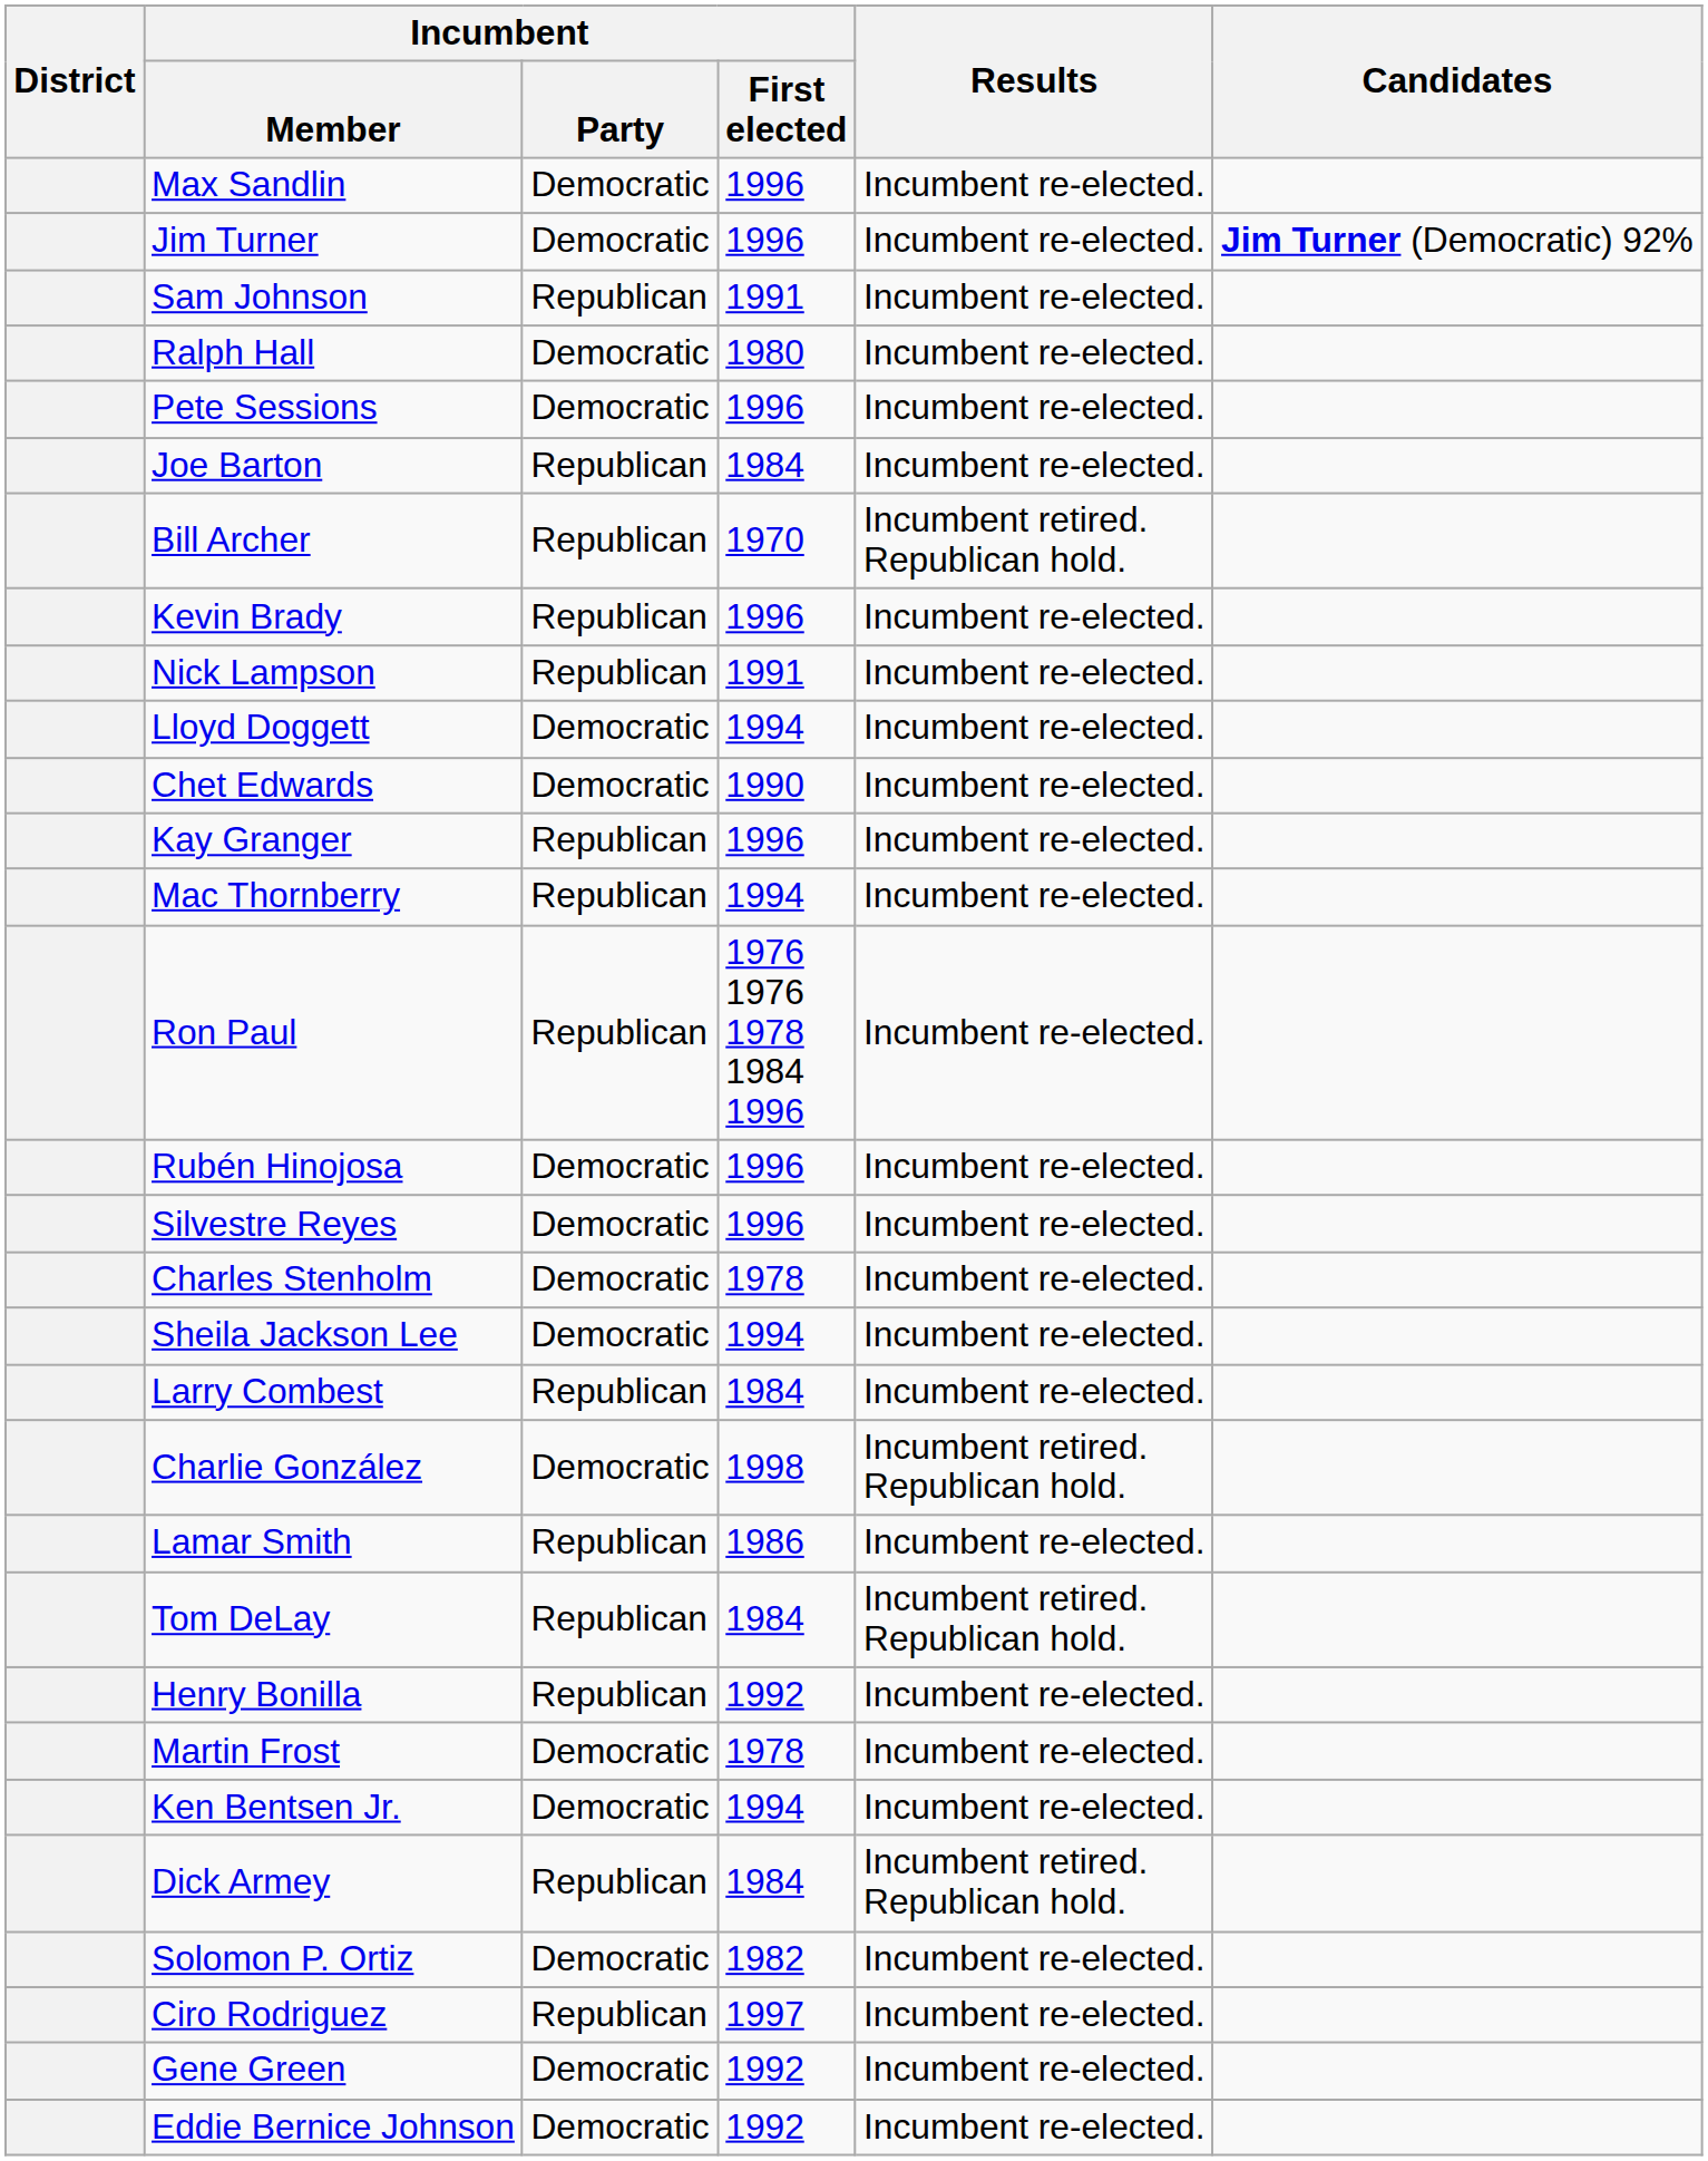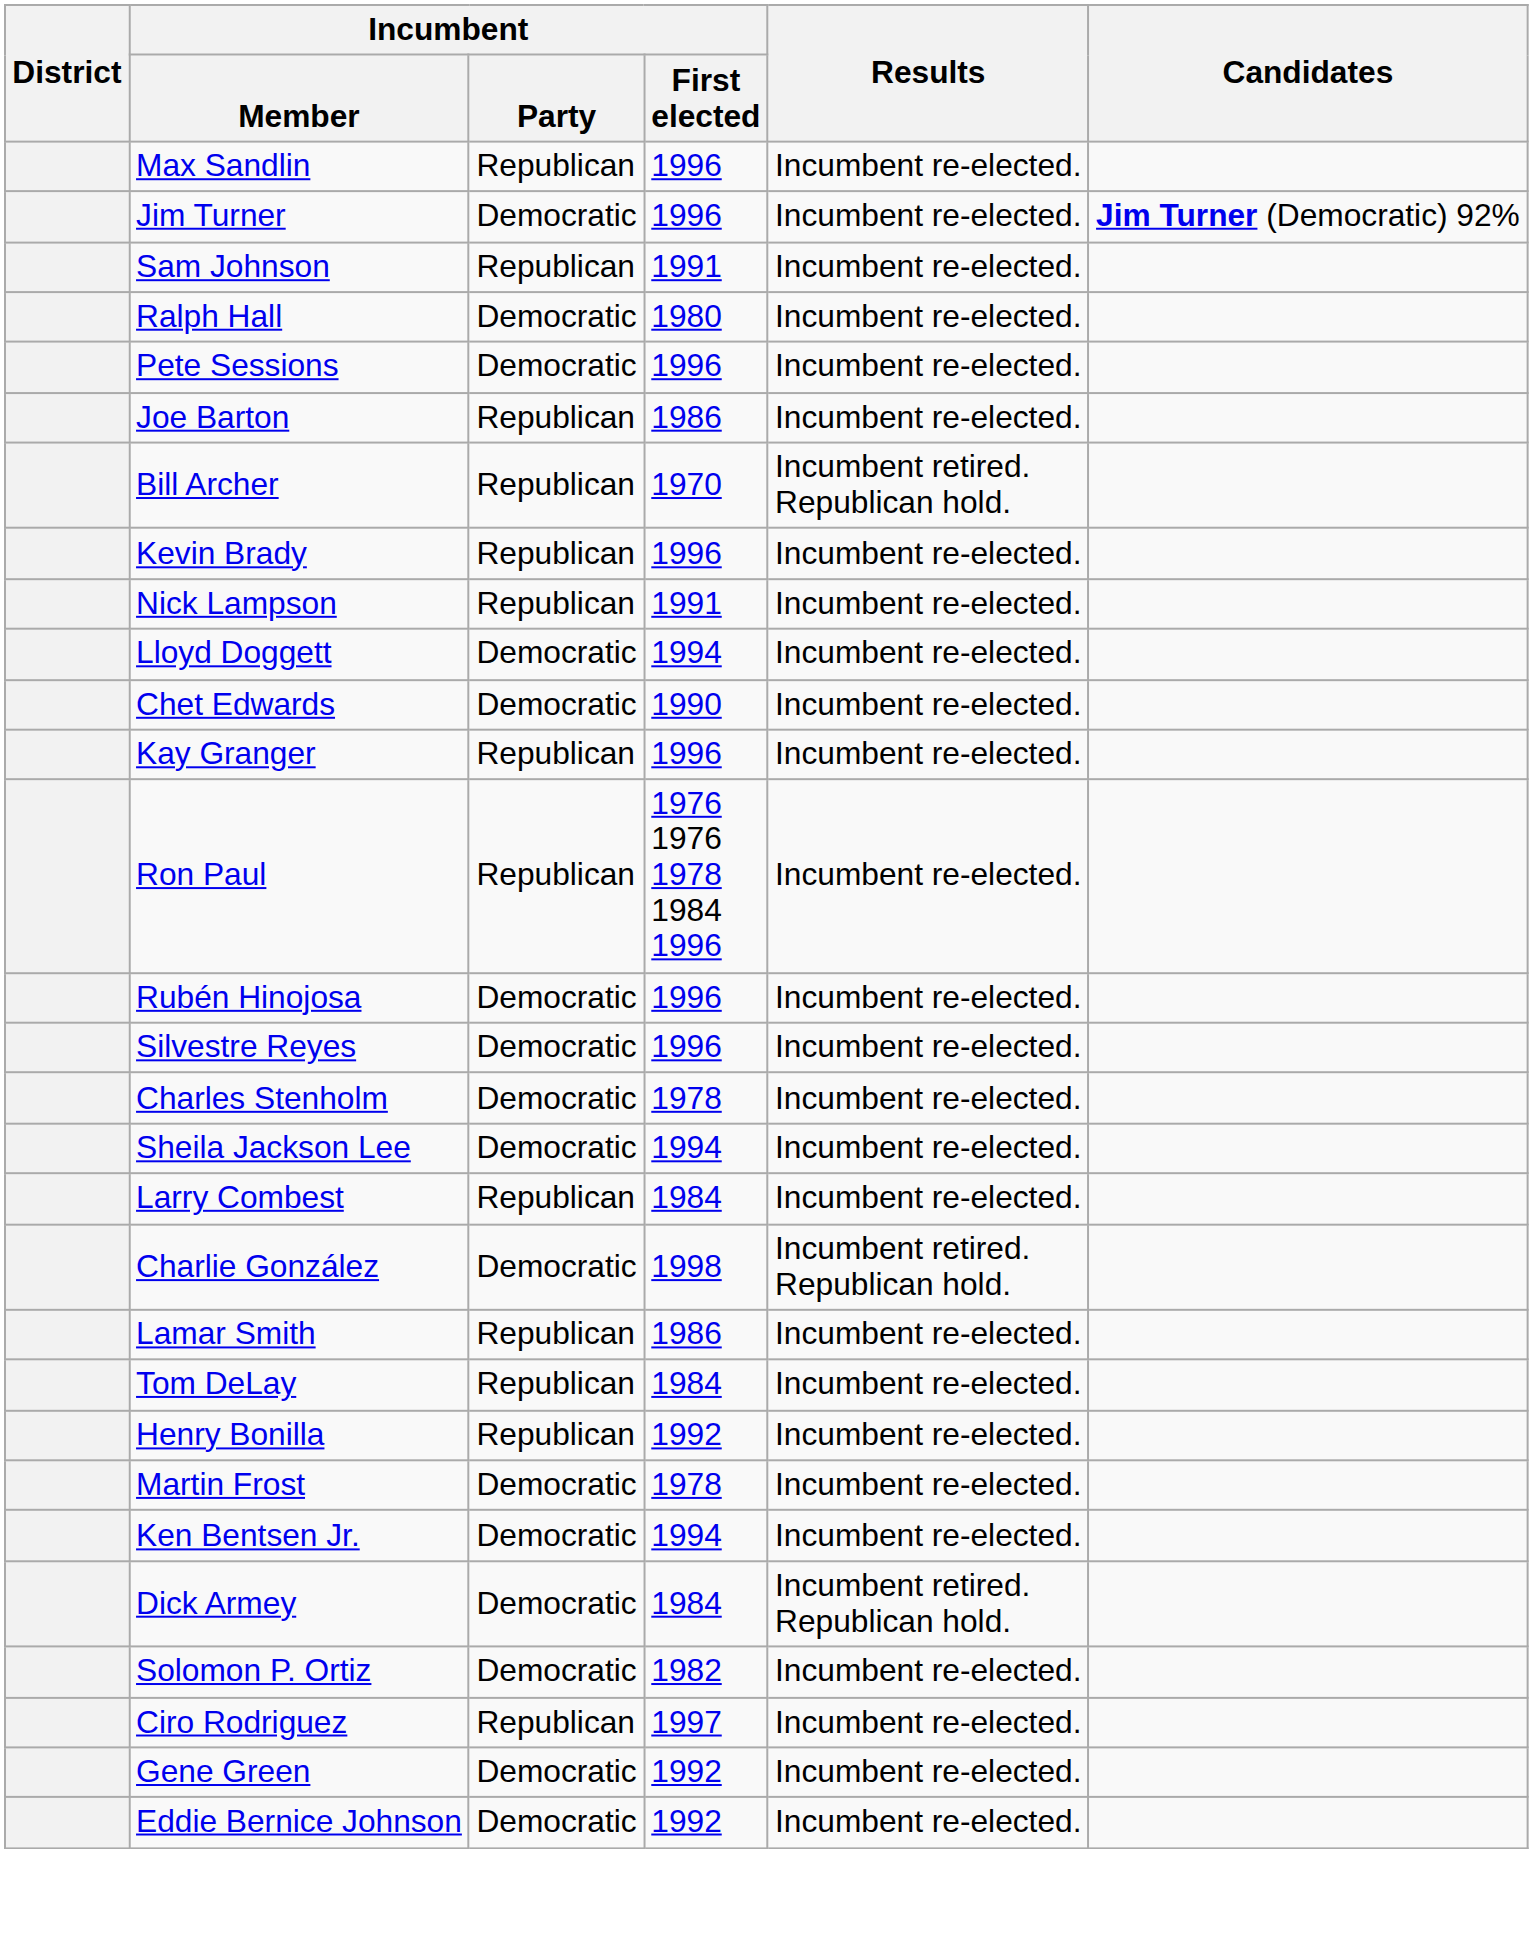 <table class="wikitable sortable">
 <tr>
 <th rowspan=2>District</th>
 <th colspan=3>Incumbent</th>
 <th rowspan=2>Results</th>
 <th rowspan=2 class="unsortable">Candidates</th>
 </tr>
 <tr valign=bottom>
 <th>Member</th>
 <th>Party</th>
 <th>First<br>elected</th>
 </tr>
 <tr>
 <th></th>
 <td><a href='#'>Max Sandlin</a></td>
-<td>Democratic</td>
+<td>Republican</td>
 <td><a href='#'>1996</a></td>
 <td>Incumbent re-elected.</td>
 <td nowrap></td>
 </tr>
 <tr>
 <th></th>
 <td><a href='#'>Jim Turner</a></td>
 <td>Democratic</td>
 <td><a href='#'>1996</a></td>
 <td>Incumbent re-elected.</td>
 <td>  <strong> <a href='#'>Jim Turner</a></strong> (Democratic) 92%</td>
 </tr>
 <tr>
 <th></th>
 <td><a href='#'>Sam Johnson</a></td>
 <td>Republican</td>
 <td><a href='#'>1991</a></td>
 <td>Incumbent re-elected.</td>
 <td nowrap></td>
 </tr>
 <tr>
 <th></th>
 <td><a href='#'>Ralph Hall</a></td>
 <td>Democratic</td>
 <td><a href='#'>1980</a></td>
 <td>Incumbent re-elected.</td>
 <td nowrap></td>
 </tr>
 <tr>
 <th></th>
 <td><a href='#'>Pete Sessions</a></td>
 <td>Democratic</td>
 <td><a href='#'>1996</a></td>
 <td>Incumbent re-elected.</td>
 <td nowrap></td>
 </tr>
 <tr>
 <th></th>
 <td><a href='#'>Joe Barton</a></td>
 <td>Republican</td>
-<td><a href='#'>1984</a></td>
+<td><a href='#'>1986</a></td>
 <td>Incumbent re-elected.</td>
 <td nowrap></td>
 </tr>
 <tr>
 <th></th>
 <td><a href='#'>Bill Archer</a></td>
 <td>Republican</td>
 <td><a href='#'>1970</a></td>
 <td>Incumbent retired.<br>Republican hold.</td>
 <td nowrap></td>
 </tr>
 <tr>
 <th></th>
 <td><a href='#'>Kevin Brady</a></td>
 <td>Republican</td>
 <td><a href='#'>1996</a></td>
 <td>Incumbent re-elected.</td>
 <td nowrap></td>
 </tr>
 <tr>
 <th></th>
 <td><a href='#'>Nick Lampson</a></td>
 <td>Republican</td>
 <td><a href='#'>1991</a></td>
 <td>Incumbent re-elected.</td>
 <td nowrap></td>
 </tr>
 <tr>
 <th></th>
 <td><a href='#'>Lloyd Doggett</a></td>
 <td>Democratic</td>
 <td><a href='#'>1994</a></td>
 <td>Incumbent re-elected.</td>
 <td nowrap></td>
 </tr>
 <tr>
 <th></th>
 <td><a href='#'>Chet Edwards</a></td>
 <td>Democratic</td>
 <td><a href='#'>1990</a></td>
 <td>Incumbent re-elected.</td>
 <td nowrap></td>
 </tr>
 <tr>
 <th></th>
 <td><a href='#'>Kay Granger</a></td>
 <td>Republican</td>
 <td><a href='#'>1996</a></td>
-<td>Incumbent re-elected.</td>
-<td nowrap></td>
-</tr>
-<tr>
-<th></th>
-<td><a href='#'>Mac Thornberry</a></td>
-<td>Republican</td>
-<td><a href='#'>1994</a></td>
 <td>Incumbent re-elected.</td>
 <td nowrap></td>
 </tr>
 <tr>
 <th></th>
 <td><a href='#'>Ron Paul</a></td>
 <td>Republican</td>
 <td><a href='#'>1976 </a><br>1976 <br><a href='#'>1978</a><br>1984 <br><a href='#'>1996</a></td>
 <td>Incumbent re-elected.</td>
 <td nowrap></td>
 </tr>
 <tr>
 <th></th>
 <td><a href='#'>Rubén Hinojosa</a></td>
 <td>Democratic</td>
 <td><a href='#'>1996</a></td>
 <td>Incumbent re-elected.</td>
 <td nowrap></td>
 </tr>
 <tr>
 <th></th>
 <td><a href='#'>Silvestre Reyes</a></td>
 <td>Democratic</td>
 <td><a href='#'>1996</a></td>
 <td>Incumbent re-elected.</td>
 <td nowrap></td>
 </tr>
 <tr>
 <th></th>
 <td><a href='#'>Charles Stenholm</a></td>
 <td>Democratic</td>
 <td><a href='#'>1978</a></td>
 <td>Incumbent re-elected.</td>
 <td nowrap></td>
 </tr>
 <tr>
 <th></th>
 <td><a href='#'>Sheila Jackson Lee</a></td>
 <td>Democratic</td>
 <td><a href='#'>1994</a></td>
 <td>Incumbent re-elected.</td>
 <td nowrap></td>
 </tr>
 <tr>
 <th></th>
 <td><a href='#'>Larry Combest</a></td>
 <td>Republican</td>
 <td><a href='#'>1984</a></td>
 <td>Incumbent re-elected.</td>
 <td nowrap></td>
 </tr>
 <tr>
 <th></th>
 <td><a href='#'>Charlie González</a></td>
 <td>Democratic</td>
 <td><a href='#'>1998</a></td>
 <td>Incumbent retired.<br>Republican hold.</td>
 <td nowrap></td>
 </tr>
 <tr>
 <th></th>
 <td><a href='#'>Lamar Smith</a></td>
 <td>Republican</td>
 <td><a href='#'>1986</a></td>
 <td>Incumbent re-elected.</td>
 <td nowrap></td>
 </tr>
 <tr>
 <th></th>
 <td><a href='#'>Tom DeLay</a></td>
 <td>Republican</td>
 <td><a href='#'>1984</a></td>
-<td>Incumbent retired.<br>Republican hold.</td>
+<td>Incumbent re-elected.</td>
 <td nowrap></td>
 </tr>
 <tr>
 <th></th>
 <td><a href='#'>Henry Bonilla</a></td>
 <td>Republican</td>
 <td><a href='#'>1992</a></td>
 <td>Incumbent re-elected.</td>
 <td nowrap></td>
 </tr>
 <tr>
 <th></th>
 <td><a href='#'>Martin Frost</a></td>
 <td>Democratic</td>
 <td><a href='#'>1978</a></td>
 <td>Incumbent re-elected.</td>
 <td nowrap></td>
 </tr>
 <tr>
 <th></th>
 <td><a href='#'>Ken Bentsen Jr.</a></td>
 <td>Democratic</td>
 <td><a href='#'>1994</a></td>
 <td>Incumbent re-elected.</td>
 <td nowrap></td>
 </tr>
 <tr>
 <th></th>
 <td><a href='#'>Dick Armey</a></td>
-<td>Republican</td>
+<td>Democratic</td>
 <td><a href='#'>1984</a></td>
 <td>Incumbent retired.<br>Republican hold.</td>
 <td nowrap></td>
 </tr>
 <tr>
 <th></th>
 <td><a href='#'>Solomon P. Ortiz</a></td>
 <td>Democratic</td>
 <td><a href='#'>1982</a></td>
 <td>Incumbent re-elected.</td>
 <td nowrap></td>
 </tr>
 <tr>
 <th></th>
 <td><a href='#'>Ciro Rodriguez</a></td>
 <td>Republican</td>
 <td><a href='#'>1997</a></td>
 <td>Incumbent re-elected.</td>
 <td nowrap></td>
 </tr>
 <tr>
 <th></th>
 <td><a href='#'>Gene Green</a></td>
 <td>Democratic</td>
 <td><a href='#'>1992</a></td>
 <td>Incumbent re-elected.</td>
 <td nowrap></td>
 </tr>
 <tr>
 <th></th>
 <td><a href='#'>Eddie Bernice Johnson</a></td>
 <td>Democratic</td>
 <td><a href='#'>1992</a></td>
 <td>Incumbent re-elected.</td>
 <td nowrap></td>
 </tr>
 </table>
